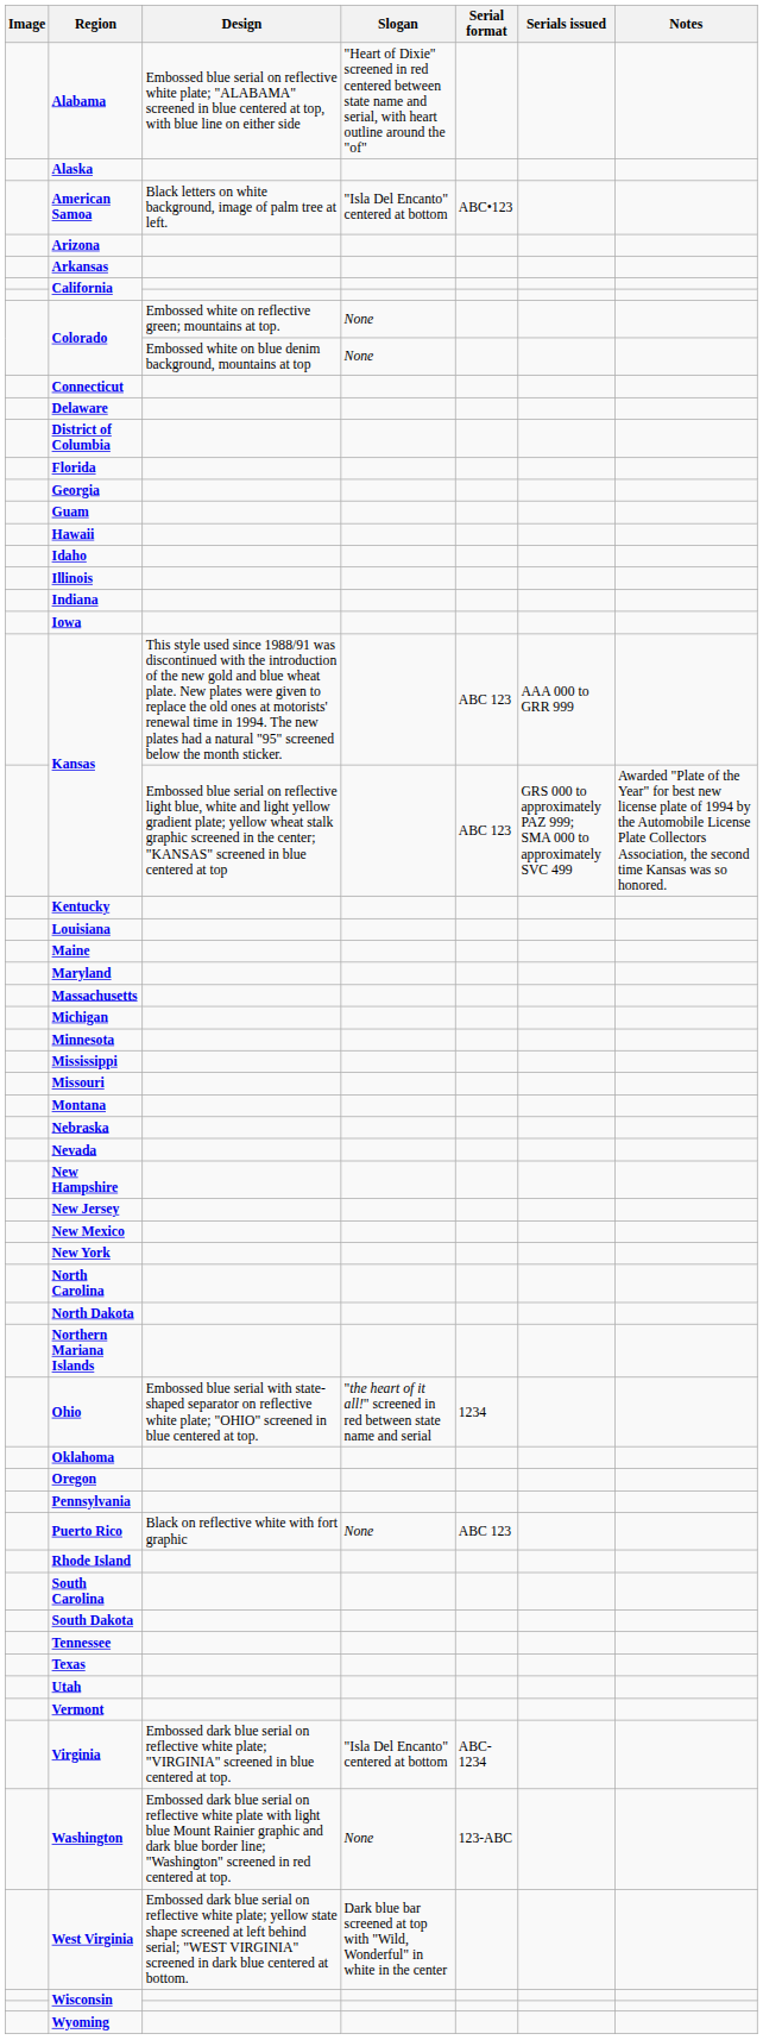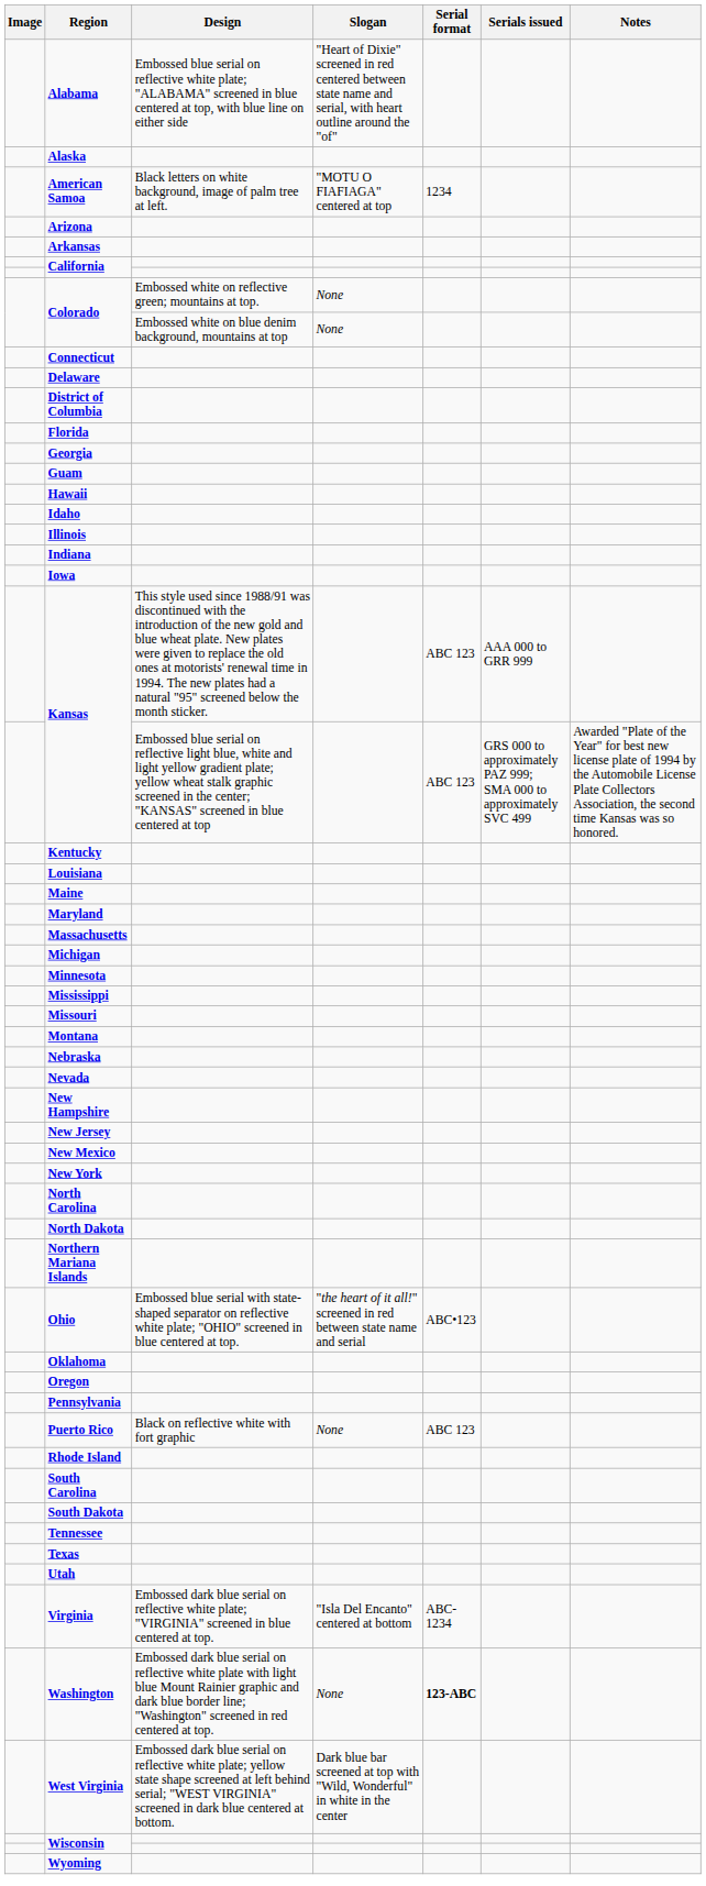 <table class="wikitable">
 <tr>
 <th>Image</th>
 <th>Region</th>
 <th>Design</th>
 <th>Slogan</th>
 <th>Serial format</th>
 <th>Serials issued</th>
 <th>Notes</th>
 </tr>
 <tr>
 <td></td>
 <td><strong><a href='#'>Alabama</a></strong></td>
 <td>Embossed blue serial on reflective white plate; "ALABAMA" screened in blue centered at top, with blue line on either side</td>
 <td>"Heart of Dixie" screened in red centered between state name and serial, with heart outline around the "of"</td>
 <td></td>
 <td></td>
 <td></td>
 </tr>
 <tr>
 <td></td>
 <td><strong><a href='#'>Alaska</a></strong></td>
 <td></td>
 <td></td>
 <td></td>
 <td></td>
 <td></td>
 </tr>
 <tr>
 <td></td>
 <td><strong><a href='#'>American Samoa</a></strong></td>
 <td>Black letters on white background, image of palm tree at left.</td>
-<td>"Isla Del Encanto" centered at bottom</td>
-<td>ABC•123</td>
+<td>"MOTU O FIAFIAGA" centered at top</td>
+<td>1234</td>
 <td></td>
 <td></td>
 </tr>
 <tr>
 <td></td>
 <td><strong><a href='#'>Arizona</a></strong></td>
 <td></td>
 <td></td>
 <td></td>
 <td></td>
 <td></td>
 </tr>
 <tr>
 <td></td>
 <td><strong><a href='#'>Arkansas</a></strong></td>
 <td></td>
 <td></td>
 <td></td>
 <td></td>
 <td></td>
 </tr>
 <tr>
 <td></td>
 <td rowspan=2><strong><a href='#'>California</a></strong></td>
 <td></td>
 <td></td>
 <td></td>
 <td></td>
 <td></td>
 </tr>
 <tr>
 <td></td>
 <td></td>
 <td></td>
 <td></td>
 <td></td>
 <td></td>
 </tr>
 <tr>
 <td rowspan="2"><br><br></td>
 <td rowspan="2"><strong><a href='#'>Colorado</a></strong></td>
 <td>Embossed white on reflective green; mountains at top.</td>
 <td><em>None</em></td>
 <td></td>
 <td></td>
 <td></td>
 </tr>
 <tr>
 <td>Embossed white on blue denim background, mountains at top</td>
 <td><em>None</em></td>
 <td></td>
 <td></td>
 <td></td>
 </tr>
 <tr>
 <td></td>
 <td><strong><a href='#'>Connecticut</a></strong></td>
 <td></td>
 <td></td>
 <td></td>
 <td></td>
 <td></td>
 </tr>
 <tr>
 <td></td>
 <td><strong><a href='#'>Delaware</a></strong></td>
 <td></td>
 <td></td>
 <td></td>
 <td></td>
 <td></td>
 </tr>
 <tr>
 <td></td>
 <td><strong><a href='#'>District of<br>Columbia</a></strong></td>
 <td></td>
 <td></td>
 <td></td>
 <td></td>
 <td></td>
 </tr>
 <tr>
 <td></td>
 <td><strong><a href='#'>Florida</a></strong></td>
 <td></td>
 <td></td>
 <td></td>
 <td></td>
 <td></td>
 </tr>
 <tr>
 <td></td>
 <td><strong><a href='#'>Georgia</a></strong></td>
 <td></td>
 <td></td>
 <td></td>
 <td></td>
 <td></td>
 </tr>
 <tr>
 <td></td>
 <td><strong><a href='#'>Guam</a></strong></td>
 <td></td>
 <td></td>
 <td></td>
 <td></td>
 <td></td>
 </tr>
 <tr>
 <td></td>
 <td><strong><a href='#'>Hawaii</a></strong></td>
 <td></td>
 <td></td>
 <td></td>
 <td></td>
 <td></td>
 </tr>
 <tr>
 <td></td>
 <td><strong><a href='#'>Idaho</a></strong></td>
 <td></td>
 <td></td>
 <td></td>
 <td></td>
 <td></td>
 </tr>
 <tr>
 <td></td>
 <td><strong><a href='#'>Illinois</a></strong></td>
 <td></td>
 <td></td>
 <td></td>
 <td></td>
 <td></td>
 </tr>
 <tr>
 <td></td>
 <td><strong><a href='#'>Indiana</a></strong></td>
 <td></td>
 <td></td>
 <td></td>
 <td></td>
 <td></td>
 </tr>
 <tr>
 <td></td>
 <td><strong><a href='#'>Iowa</a></strong></td>
 <td></td>
 <td></td>
 <td></td>
 <td></td>
 <td></td>
 </tr>
 <tr>
 <td></td>
 <td rowspan="2"><strong><a href='#'>Kansas</a></strong></td>
 <td>This style used since 1988/91 was discontinued with the introduction of the new gold and blue wheat plate. New plates were given to replace the old ones at motorists' renewal time in 1994. The new plates had a natural "95" screened below the month sticker.</td>
 <td></td>
 <td>ABC 123</td>
 <td>AAA 000 to GRR 999</td>
 <td></td>
 </tr>
 <tr>
 <td></td>
 <td>Embossed blue serial on reflective light blue, white and light yellow gradient plate; yellow wheat stalk graphic screened in the center; "KANSAS" screened in blue centered at top</td>
 <td></td>
 <td>ABC 123</td>
 <td>GRS 000 to approximately PAZ 999;<br>SMA 000 to approximately SVC 499</td>
 <td>Awarded "Plate of the Year" for best new license plate of 1994 by the Automobile License Plate Collectors Association, the second time Kansas was so honored.</td>
 </tr>
 <tr>
 <td></td>
 <td><strong><a href='#'>Kentucky</a></strong></td>
 <td></td>
 <td></td>
 <td></td>
 <td></td>
 <td></td>
 </tr>
 <tr>
 <td></td>
 <td><strong><a href='#'>Louisiana</a></strong></td>
 <td></td>
 <td></td>
 <td></td>
 <td></td>
 <td></td>
 </tr>
 <tr>
 <td></td>
 <td><strong><a href='#'>Maine</a></strong></td>
 <td></td>
 <td></td>
 <td></td>
 <td></td>
 <td></td>
 </tr>
 <tr>
 <td></td>
 <td><strong><a href='#'>Maryland</a></strong></td>
 <td></td>
 <td></td>
 <td></td>
 <td></td>
 <td></td>
 </tr>
 <tr>
 <td></td>
 <td><strong><a href='#'>Massachusetts</a></strong></td>
 <td></td>
 <td></td>
 <td></td>
 <td></td>
 <td></td>
 </tr>
 <tr>
 <td></td>
 <td><strong><a href='#'>Michigan</a></strong></td>
 <td></td>
 <td></td>
 <td></td>
 <td></td>
 <td></td>
 </tr>
 <tr>
 <td></td>
 <td><strong><a href='#'>Minnesota</a></strong></td>
 <td></td>
 <td></td>
 <td></td>
 <td></td>
 <td></td>
 </tr>
 <tr>
 <td></td>
 <td><strong><a href='#'>Mississippi</a></strong></td>
 <td></td>
 <td></td>
 <td></td>
 <td></td>
 <td></td>
 </tr>
 <tr>
 <td></td>
 <td><strong><a href='#'>Missouri</a></strong></td>
 <td></td>
 <td></td>
 <td></td>
 <td></td>
 <td></td>
 </tr>
 <tr>
 <td></td>
 <td><strong><a href='#'>Montana</a></strong></td>
 <td></td>
 <td></td>
 <td></td>
 <td></td>
 <td></td>
 </tr>
 <tr>
 <td></td>
 <td><strong><a href='#'>Nebraska</a></strong></td>
 <td></td>
 <td></td>
 <td></td>
 <td></td>
 <td></td>
 </tr>
 <tr>
 <td></td>
 <td><strong><a href='#'>Nevada</a></strong></td>
 <td></td>
 <td></td>
 <td></td>
 <td></td>
 <td></td>
 </tr>
 <tr>
 <td></td>
 <td><strong><a href='#'>New Hampshire</a></strong></td>
 <td></td>
 <td></td>
 <td></td>
 <td></td>
 <td></td>
 </tr>
 <tr>
 <td></td>
 <td><strong><a href='#'>New Jersey</a></strong></td>
 <td></td>
 <td></td>
 <td></td>
 <td></td>
 <td></td>
 </tr>
 <tr>
 <td></td>
 <td><strong><a href='#'>New Mexico</a></strong></td>
 <td></td>
 <td></td>
 <td></td>
 <td></td>
 <td></td>
 </tr>
 <tr>
 <td></td>
 <td><strong><a href='#'>New York</a></strong></td>
 <td></td>
 <td></td>
 <td></td>
 <td></td>
 <td></td>
 </tr>
 <tr>
 <td></td>
 <td><strong><a href='#'>North Carolina</a></strong></td>
 <td></td>
 <td></td>
 <td></td>
 <td></td>
 <td></td>
 </tr>
 <tr>
 <td></td>
 <td><strong><a href='#'>North Dakota</a></strong></td>
 <td></td>
 <td></td>
 <td></td>
 <td></td>
 <td></td>
 </tr>
 <tr>
 <td></td>
 <td><strong><a href='#'>Northern Mariana<br> Islands</a></strong></td>
 <td></td>
 <td></td>
 <td></td>
 <td></td>
 <td></td>
 </tr>
 <tr>
 <td></td>
 <td><strong><a href='#'>Ohio</a></strong></td>
 <td>Embossed blue serial with state-shaped separator on reflective white plate; "OHIO" screened in blue centered at top.</td>
 <td>"<em>the heart of it all!</em>" screened in red between state name and serial</td>
-<td>1234</td>
+<td>ABC•123</td>
 <td></td>
 <td></td>
 </tr>
 <tr>
 <td></td>
 <td><strong><a href='#'>Oklahoma</a></strong></td>
 <td></td>
 <td></td>
 <td></td>
 <td></td>
 <td></td>
 </tr>
 <tr>
 <td></td>
 <td><strong><a href='#'>Oregon</a></strong></td>
 <td></td>
 <td></td>
 <td></td>
 <td></td>
 <td></td>
 </tr>
 <tr>
 <td></td>
 <td><strong><a href='#'>Pennsylvania</a></strong></td>
 <td></td>
 <td></td>
 <td></td>
 <td></td>
 <td></td>
 </tr>
 <tr>
 <td></td>
 <td><strong><a href='#'>Puerto Rico</a></strong></td>
 <td>Black on reflective white with fort graphic</td>
 <td><em>None</em></td>
 <td>ABC 123</td>
 <td></td>
 <td></td>
 </tr>
 <tr>
 <td></td>
 <td><strong><a href='#'>Rhode Island</a></strong></td>
 <td></td>
 <td></td>
 <td></td>
 <td></td>
 <td></td>
 </tr>
 <tr>
 <td></td>
 <td><strong><a href='#'>South Carolina</a></strong></td>
 <td></td>
 <td></td>
 <td></td>
 <td></td>
 <td></td>
 </tr>
 <tr>
 <td></td>
 <td><strong><a href='#'>South Dakota</a></strong></td>
 <td></td>
 <td></td>
 <td></td>
 <td></td>
 <td></td>
 </tr>
 <tr>
 <td></td>
 <td><strong><a href='#'>Tennessee</a></strong></td>
 <td></td>
 <td></td>
 <td></td>
 <td></td>
 <td></td>
 </tr>
 <tr>
 <td></td>
 <td><strong><a href='#'>Texas</a></strong></td>
 <td></td>
 <td></td>
 <td></td>
 <td></td>
 <td></td>
 </tr>
 <tr>
 <td></td>
 <td><strong><a href='#'>Utah</a></strong></td>
 <td></td>
 <td></td>
 <td></td>
 <td></td>
 <td></td>
 </tr>
 <tr>
 <td></td>
-<td><strong><a href='#'>Vermont</a></strong></td>
-<td></td>
-<td></td>
-<td></td>
-<td></td>
-<td></td>
-</tr>
-<tr>
-<td></td>
 <td><strong><a href='#'>Virginia</a></strong></td>
 <td>Embossed dark blue serial on reflective white plate; "VIRGINIA" screened in blue centered at top.</td>
 <td>"Isla Del Encanto" centered at bottom</td>
 <td>ABC-1234</td>
 <td></td>
 <td></td>
 </tr>
 <tr>
 <td></td>
 <td><strong><a href='#'>Washington</a></strong></td>
 <td>Embossed dark blue serial on reflective white plate with light blue Mount Rainier graphic and dark blue border line; "Washington" screened in red centered at top.</td>
 <td><em>None</em></td>
-<td>123-ABC</td>
+<td><strong>123-ABC</strong></td>
 <td></td>
 <td></td>
 </tr>
 <tr>
 <td></td>
 <td><strong><a href='#'>West Virginia</a></strong></td>
 <td>Embossed dark blue serial on reflective white plate; yellow state shape screened at left behind serial; "WEST VIRGINIA" screened in dark blue centered at bottom.</td>
 <td>Dark blue bar screened at top with "Wild, Wonderful" in white in the center</td>
 <td></td>
 <td></td>
 <td></td>
 </tr>
 <tr>
 <td></td>
 <td rowspan=2><strong><a href='#'>Wisconsin</a></strong></td>
 <td></td>
 <td></td>
 <td></td>
 <td></td>
 <td></td>
 </tr>
 <tr>
 <td></td>
 <td></td>
 <td></td>
 <td></td>
 <td></td>
 <td></td>
 </tr>
 <tr>
 <td></td>
 <td><strong><a href='#'>Wyoming</a></strong></td>
 <td></td>
 <td></td>
 <td></td>
 <td></td>
 <td></td>
 </tr>
 </table>
